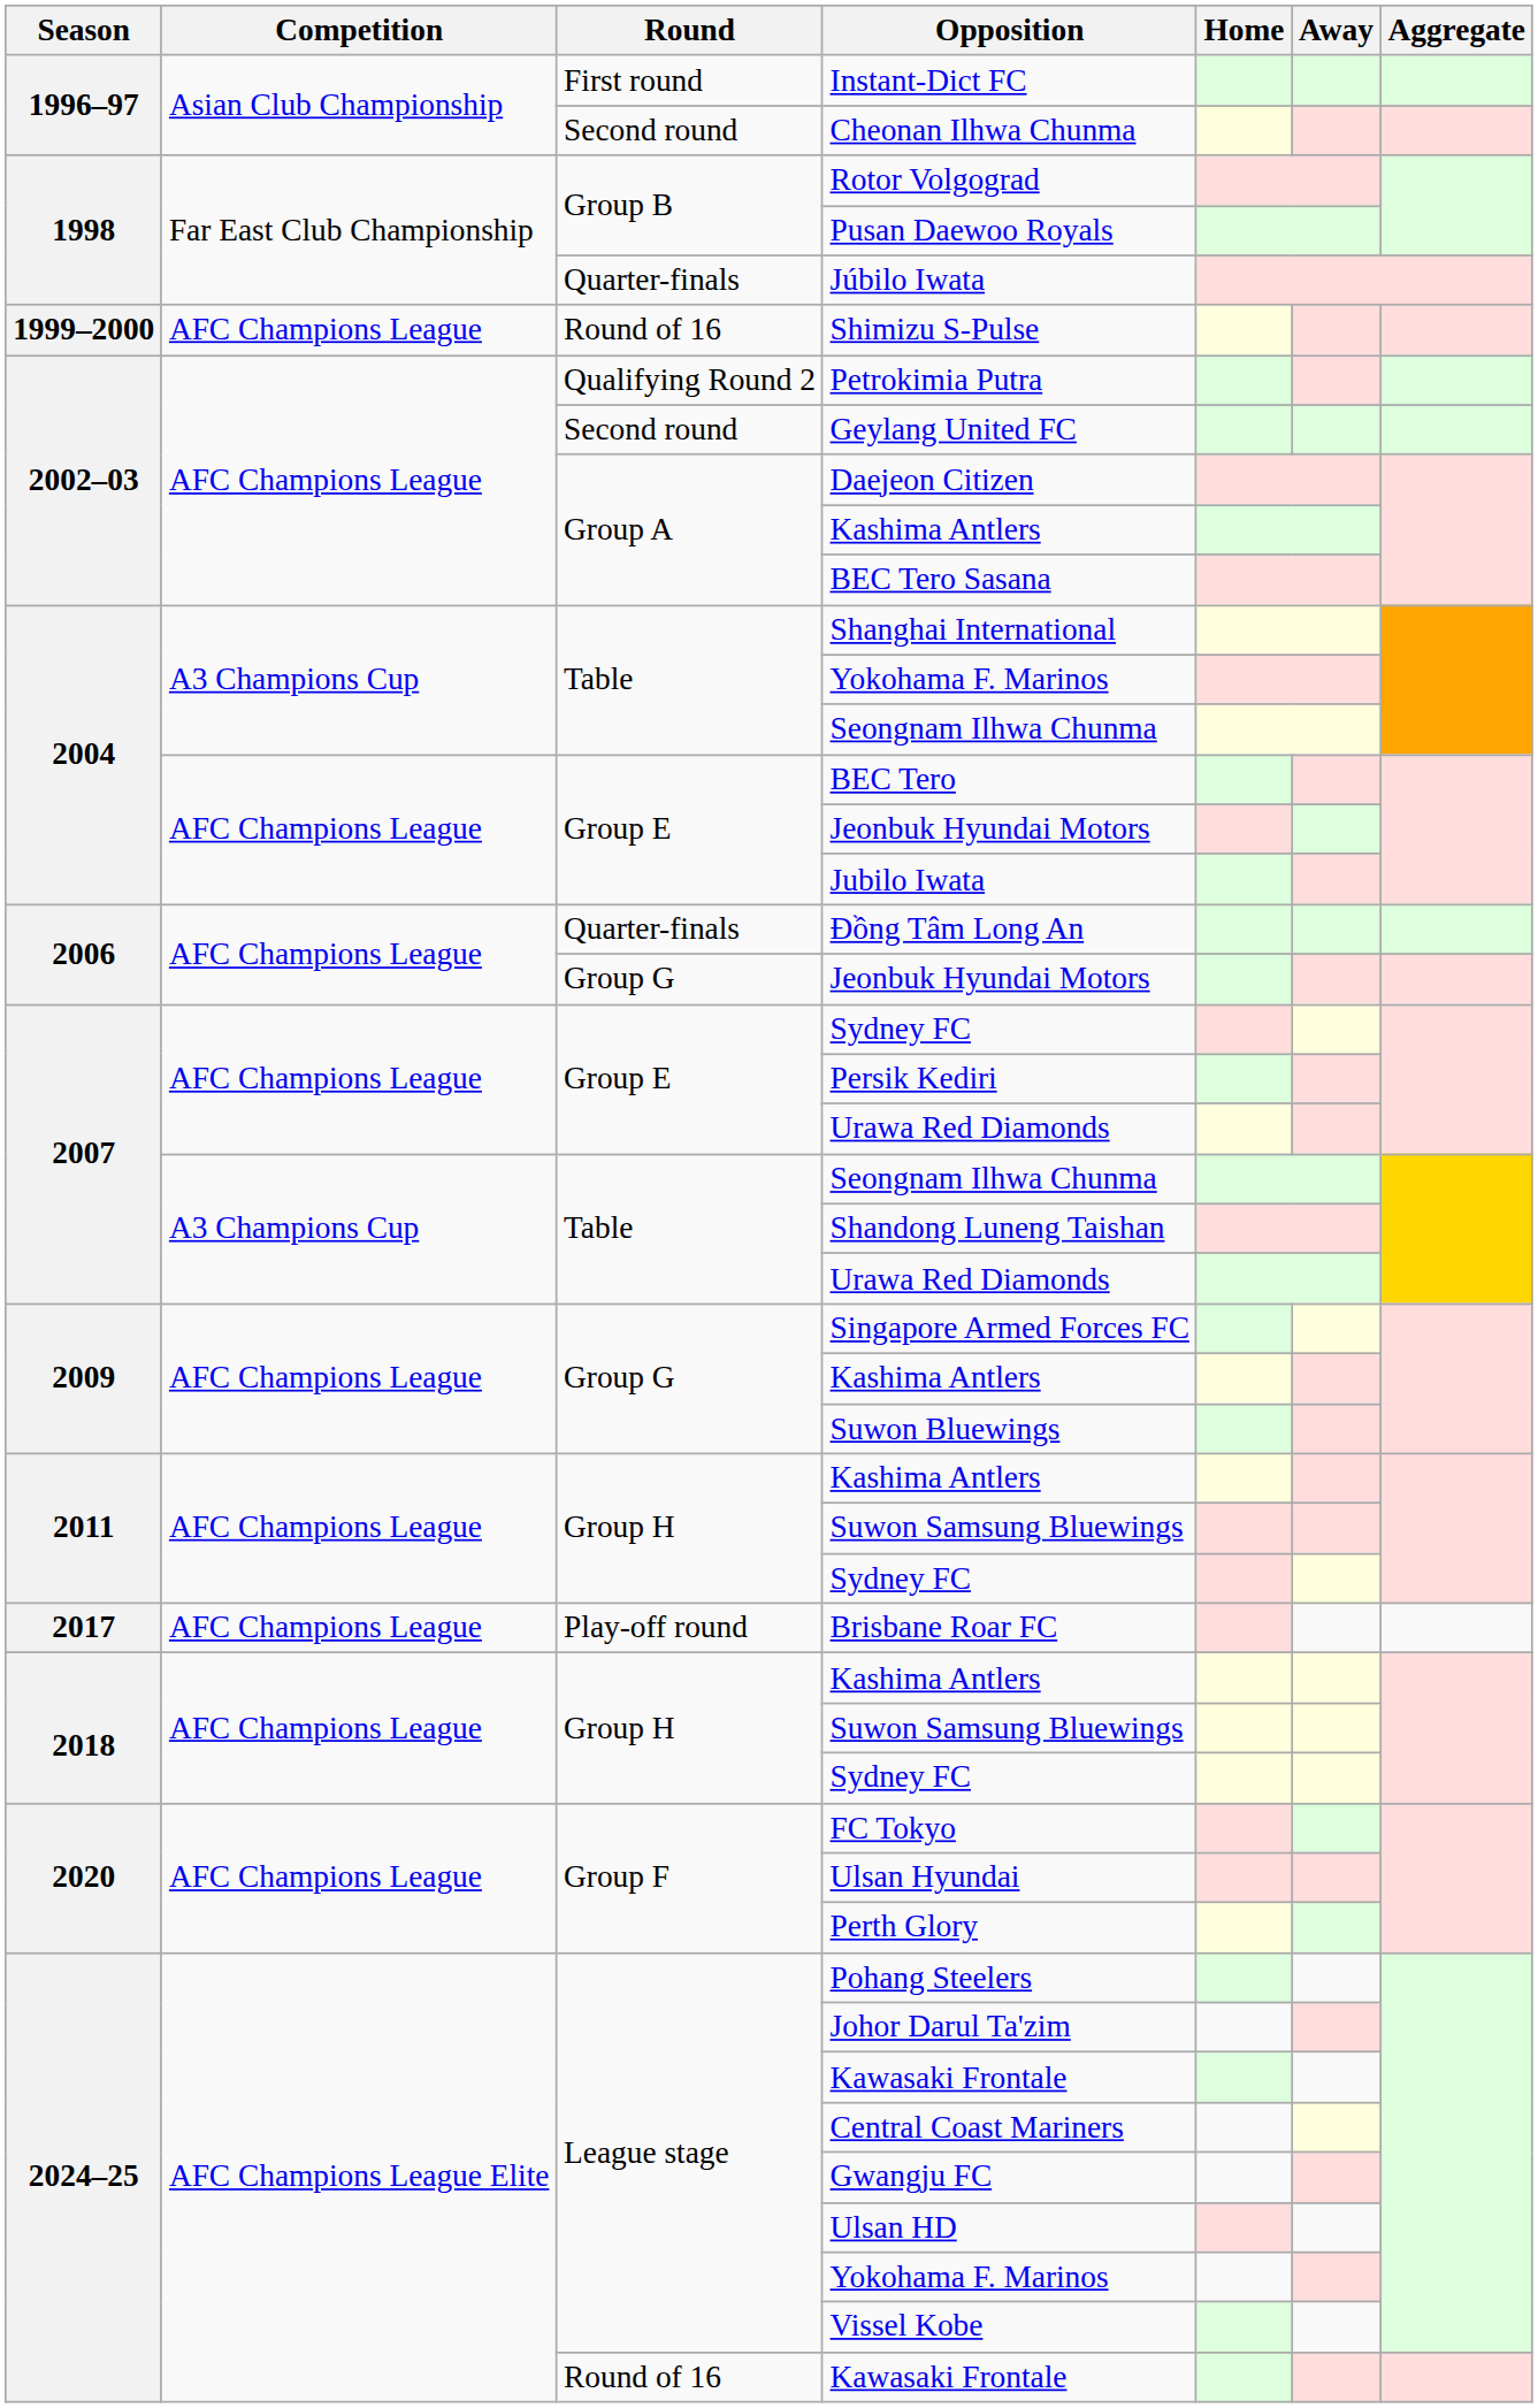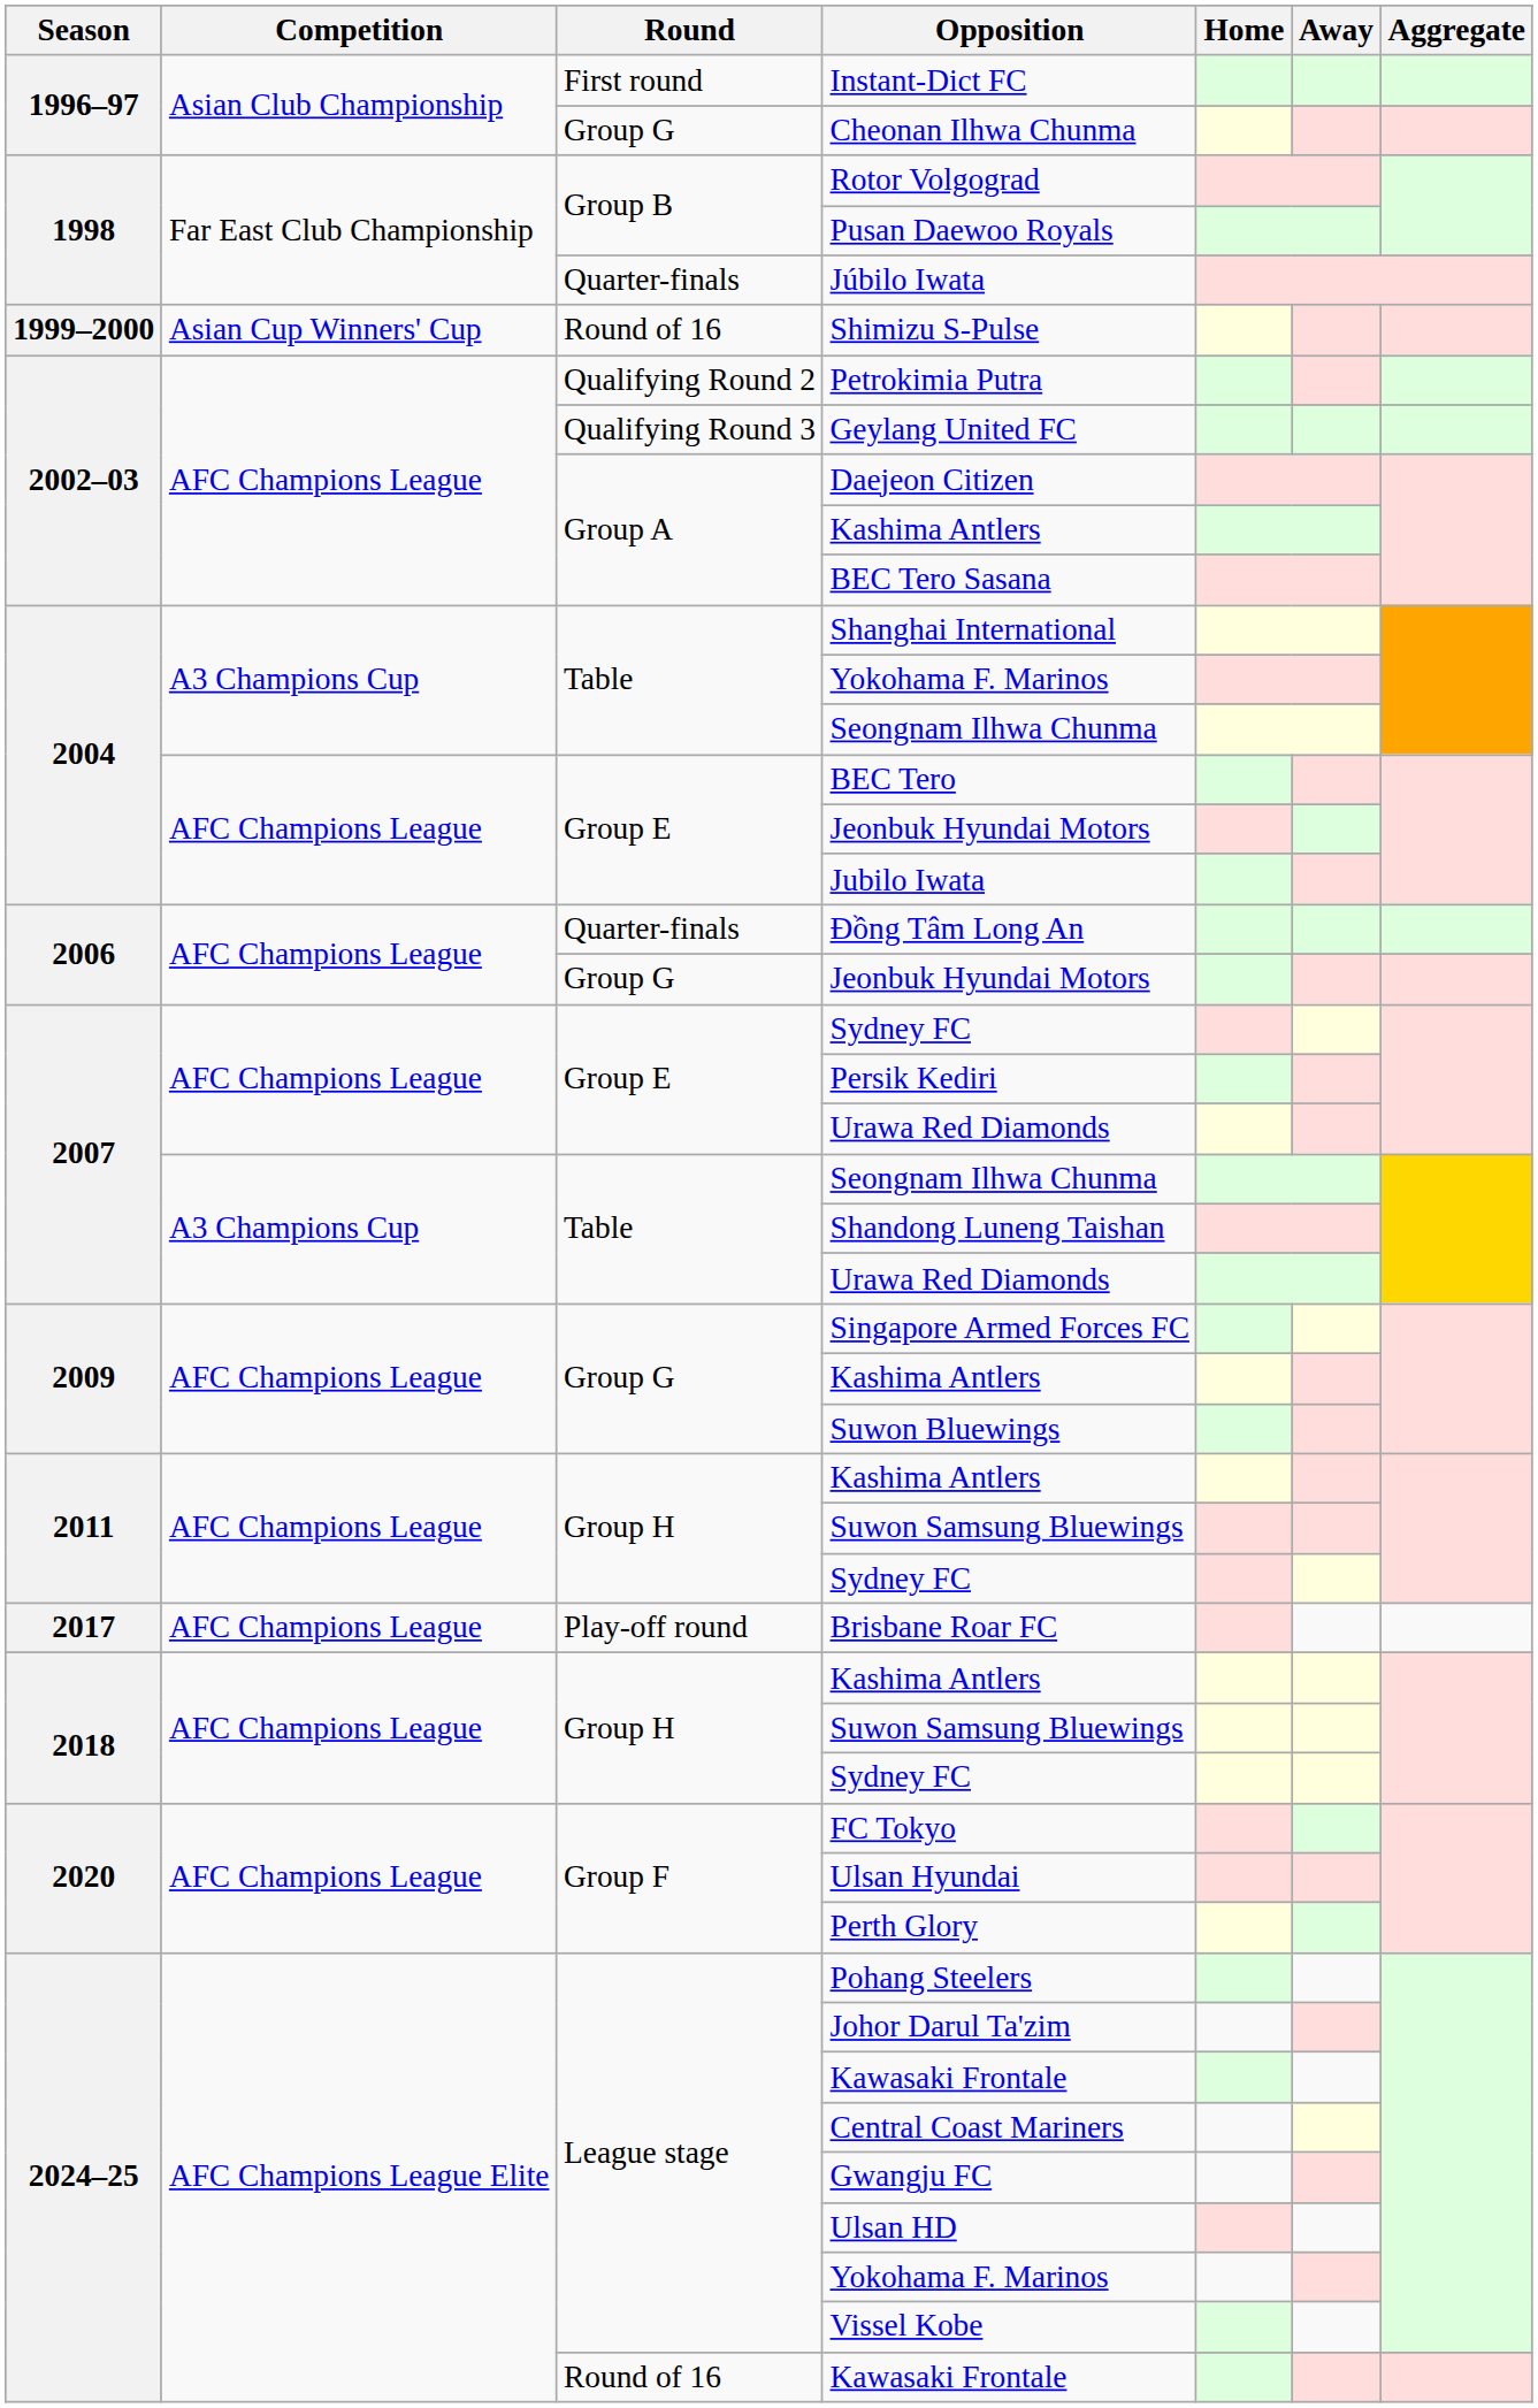 <table class="wikitable plainrowheaders">
 <tr>
 <th scope="col">Season</th>
 <th scope="col">Competition</th>
 <th scope="col">Round</th>
 <th scope="col">Opposition</th>
 <th scope="col">Home</th>
 <th scope="col">Away</th>
 <th scope="col">Aggregate</th>
 </tr>
 <tr>
 <th rowspan="2" scope="row" style="text-align:center">1996–97</th>
 <td rowspan="2"><a href='#'>Asian Club Championship</a></td>
 <td>First round</td>
 <td> <a href='#'>Instant-Dict FC</a></td>
 <td style="background:#dfd;"></td>
 <td style="background:#dfd;"></td>
 <td style="background:#dfd;"><strong></strong></td>
 </tr>
 <tr>
-<td>Second round</td>
+<td>Group G</td>
 <td> <a href='#'>Cheonan Ilhwa Chunma</a></td>
 <td style="background:#ffd;"></td>
 <td style="background:#fdd;"></td>
 <td style="background:#fdd;"><strong></strong></td>
 </tr>
 <tr>
 <th rowspan="3" scope="row" style="text-align:center">1998</th>
 <td rowspan="3">Far East Club Championship</td>
 <td rowspan="2">Group B</td>
 <td> <a href='#'>Rotor Volgograd</a></td>
 <td colspan="2" style="background:#fdd;"></td>
 <td rowspan="2" style="background:#dfd;"><strong></strong></td>
 </tr>
 <tr>
 <td> <a href='#'>Pusan Daewoo Royals</a></td>
 <td colspan="2" style="background:#dfd;"></td>
 </tr>
 <tr>
 <td>Quarter-finals</td>
 <td> <a href='#'>Júbilo Iwata</a></td>
 <td colspan="3" style="background:#fdd;"><strong></strong></td>
 </tr>
 <tr>
 <th scope="row" style="text-align:center">1999–2000</th>
-<td><a href='#'>AFC Champions League</a></td>
+<td><a href='#'>Asian Cup Winners' Cup</a></td>
 <td>Round of 16</td>
 <td> <a href='#'>Shimizu S-Pulse</a></td>
 <td style="background:#ffd;"></td>
 <td style="background:#fdd;"></td>
 <td style="background:#fdd;"><strong></strong></td>
 </tr>
 <tr>
 <th rowspan="5" scope="row" style="text-align:center">2002–03</th>
 <td rowspan="5"><a href='#'>AFC Champions League</a></td>
 <td>Qualifying Round 2</td>
 <td> <a href='#'>Petrokimia Putra</a></td>
 <td style="background:#dfd;"></td>
 <td style="background:#fdd;"></td>
 <td style="background:#dfd;"><strong></strong></td>
 </tr>
 <tr>
-<td>Second round</td>
+<td>Qualifying Round 3</td>
 <td> <a href='#'>Geylang United FC</a></td>
 <td style="background:#dfd;"></td>
 <td style="background:#dfd;"></td>
 <td style="background:#dfd;"><strong></strong></td>
 </tr>
 <tr>
 <td rowspan="3">Group A</td>
 <td> <a href='#'>Daejeon Citizen</a></td>
 <td colspan="2" style="background:#fdd;"></td>
 <td rowspan="3" style="background:#fdd;"><strong></strong></td>
 </tr>
 <tr>
 <td> <a href='#'>Kashima Antlers</a></td>
 <td colspan="2" style="background:#dfd;"></td>
 </tr>
 <tr>
 <td> <a href='#'>BEC Tero Sasana</a></td>
 <td colspan="2" style="background:#fdd;"></td>
 </tr>
 <tr>
 <th rowspan="6" scope="row" style="text-align:center">2004</th>
 <td rowspan="3"><a href='#'>A3 Champions Cup</a></td>
 <td rowspan="3">Table</td>
 <td> <a href='#'>Shanghai International</a></td>
 <td colspan="2" style="background:#ffd;"></td>
 <td rowspan="3" style="background:orange;"><strong></strong></td>
 </tr>
 <tr>
 <td> <a href='#'>Yokohama F. Marinos</a></td>
 <td colspan="2" style="background:#fdd;"></td>
 </tr>
 <tr>
 <td> <a href='#'>Seongnam Ilhwa Chunma</a></td>
 <td colspan="2" style="background:#ffd;"></td>
 </tr>
 <tr>
 <td rowspan="3"><a href='#'>AFC Champions League</a></td>
 <td rowspan="3">Group E</td>
 <td> <a href='#'>BEC Tero</a></td>
 <td style="background:#dfd;"></td>
 <td style="background:#fdd;"></td>
 <td rowspan="3" style="background:#fdd;"><strong></strong></td>
 </tr>
 <tr>
 <td> <a href='#'>Jeonbuk Hyundai Motors</a></td>
 <td style="background:#fdd;"></td>
 <td style="background:#dfd;"></td>
 </tr>
 <tr>
 <td> <a href='#'>Jubilo Iwata</a></td>
 <td style="background:#dfd;"></td>
 <td style="background:#fdd;"></td>
 </tr>
 <tr>
 <th rowspan="2" scope="row" style="text-align:center">2006</th>
 <td rowspan="2"><a href='#'>AFC Champions League</a></td>
 <td>Quarter-finals</td>
 <td> <a href='#'>Đồng Tâm Long An</a></td>
 <td style="background:#dfd;"></td>
 <td style="background:#dfd;"></td>
 <td style="background:#dfd;"><strong></strong></td>
 </tr>
 <tr>
 <td>Group G</td>
 <td> <a href='#'>Jeonbuk Hyundai Motors</a></td>
 <td style="background:#dfd;"></td>
 <td style="background:#fdd;"></td>
 <td style="background:#fdd;"><strong></strong></td>
 </tr>
 <tr>
 <th rowspan="6" scope="row" style="text-align:center">2007</th>
 <td rowspan="3"><a href='#'>AFC Champions League</a></td>
 <td rowspan="3">Group E</td>
 <td> <a href='#'>Sydney FC</a></td>
 <td style="background:#fdd;"></td>
 <td style="background:#ffd;"></td>
 <td rowspan="3" style="background:#fdd;"><strong></strong></td>
 </tr>
 <tr>
 <td> <a href='#'>Persik Kediri</a></td>
 <td style="background:#dfd;"></td>
 <td style="background:#fdd;"></td>
 </tr>
 <tr>
 <td> <a href='#'>Urawa Red Diamonds</a></td>
 <td style="background:#ffd;"></td>
 <td style="background:#fdd;"></td>
 </tr>
 <tr>
 <td rowspan="3"><a href='#'>A3 Champions Cup</a></td>
 <td rowspan="3">Table</td>
 <td> <a href='#'>Seongnam Ilhwa Chunma</a></td>
 <td colspan="2" style="background:#dfd;"></td>
 <td rowspan="3" style="background:gold;"><strong></strong></td>
 </tr>
 <tr>
 <td> <a href='#'>Shandong Luneng Taishan</a></td>
 <td colspan="2" style="background:#fdd;"></td>
 </tr>
 <tr>
 <td> <a href='#'>Urawa Red Diamonds</a></td>
 <td colspan="2" style="background:#dfd;"></td>
 </tr>
 <tr>
 <th rowspan="3" scope="row" style="text-align:center">2009</th>
 <td rowspan="3"><a href='#'>AFC Champions League</a></td>
 <td rowspan="3">Group G</td>
 <td> <a href='#'>Singapore Armed Forces FC</a></td>
 <td style="background:#dfd;"></td>
 <td style="background:#ffd;"></td>
 <td rowspan="3" style="background:#fdd;"><strong></strong></td>
 </tr>
 <tr>
 <td> <a href='#'>Kashima Antlers</a></td>
 <td style="background:#ffd;"></td>
 <td style="background:#fdd;"></td>
 </tr>
 <tr>
 <td> <a href='#'>Suwon Bluewings</a></td>
 <td style="background:#dfd;"></td>
 <td style="background:#fdd;"></td>
 </tr>
 <tr>
 <th rowspan="3" scope="row" style="text-align:center">2011</th>
 <td rowspan="3"><a href='#'>AFC Champions League</a></td>
 <td rowspan="3">Group H</td>
 <td> <a href='#'>Kashima Antlers</a></td>
 <td style="background:#ffd;"></td>
 <td style="background:#fdd;"></td>
 <td rowspan="3" style="background:#fdd;"><strong></strong></td>
 </tr>
 <tr>
 <td> <a href='#'>Suwon Samsung Bluewings</a></td>
 <td style="background:#fdd;"></td>
 <td style="background:#fdd;"></td>
 </tr>
 <tr>
 <td> <a href='#'>Sydney FC</a></td>
 <td style="background:#fdd;"></td>
 <td style="background:#ffd;"></td>
 </tr>
 <tr>
 <th scope="row" style="text-align:center">2017</th>
 <td><a href='#'>AFC Champions League</a></td>
 <td>Play-off round</td>
 <td> <a href='#'>Brisbane Roar FC</a></td>
 <td style="background:#fdd;"><strong></strong></td>
 <td></td>
 <td></td>
 </tr>
 <tr>
 <th rowspan="3" scope="row" style="text-align:center"><br>2018</th>
 <td rowspan="3"><a href='#'>AFC Champions League</a></td>
 <td rowspan="3">Group H</td>
 <td> <a href='#'>Kashima Antlers</a></td>
 <td style="background:#ffd;"></td>
 <td style="background:#ffd;"></td>
 <td rowspan="3" style="background:#fdd;"><strong></strong></td>
 </tr>
 <tr>
 <td> <a href='#'>Suwon Samsung Bluewings</a></td>
 <td style="background:#ffd;"></td>
 <td style="background:#ffd;"></td>
 </tr>
 <tr>
 <td> <a href='#'>Sydney FC</a></td>
 <td style="background:#ffd;"></td>
 <td style="background:#ffd;"></td>
 </tr>
 <tr>
 <th rowspan="3" scope="row" style="text-align:center">2020</th>
 <td rowspan="3"><a href='#'>AFC Champions League</a></td>
 <td rowspan="3">Group F</td>
 <td> <a href='#'>FC Tokyo</a></td>
 <td style="background:#fdd;"></td>
 <td style="background:#dfd;"></td>
 <td rowspan="3" style="background:#fdd;"><strong></strong></td>
 </tr>
 <tr>
 <td> <a href='#'>Ulsan Hyundai</a></td>
 <td style="background:#fdd;"></td>
 <td style="background:#fdd;"></td>
 </tr>
 <tr>
 <td> <a href='#'>Perth Glory</a></td>
 <td style="background:#ffd;"></td>
 <td style="background:#dfd;"></td>
 </tr>
 <tr>
 <th rowspan="9" scope="row" style="text-align:center">2024–25</th>
 <td rowspan="9"><a href='#'>AFC Champions League Elite</a></td>
 <td rowspan="8">League stage</td>
 <td> <a href='#'>Pohang Steelers</a></td>
 <td style="background:#dfd;"></td>
 <td></td>
 <td rowspan="8" style="background:#dfd;"><strong></strong></td>
 </tr>
 <tr>
 <td> <a href='#'>Johor Darul Ta'zim</a></td>
 <td></td>
 <td style="background:#fdd;"></td>
 </tr>
 <tr>
 <td> <a href='#'>Kawasaki Frontale</a></td>
 <td style="background:#dfd;"></td>
 <td></td>
 </tr>
 <tr>
 <td> <a href='#'>Central Coast Mariners</a></td>
 <td></td>
 <td style="background:#ffd;"></td>
 </tr>
 <tr>
 <td> <a href='#'>Gwangju FC</a></td>
 <td></td>
 <td style="background:#fdd;"></td>
 </tr>
 <tr>
 <td> <a href='#'>Ulsan HD</a></td>
 <td style="background:#fdd;"></td>
 <td></td>
 </tr>
 <tr>
 <td> <a href='#'>Yokohama F. Marinos</a></td>
 <td></td>
 <td style="background:#fdd;"></td>
 </tr>
 <tr>
 <td> <a href='#'>Vissel Kobe</a></td>
 <td style="background:#dfd;"></td>
 <td></td>
 </tr>
 <tr>
 <td>Round of 16</td>
 <td> <a href='#'>Kawasaki Frontale</a></td>
 <td style="background:#dfd;"></td>
 <td style="background:#fdd;"></td>
 <td style="background:#fdd;"><strong></strong></td>
 </tr>
 </table>
